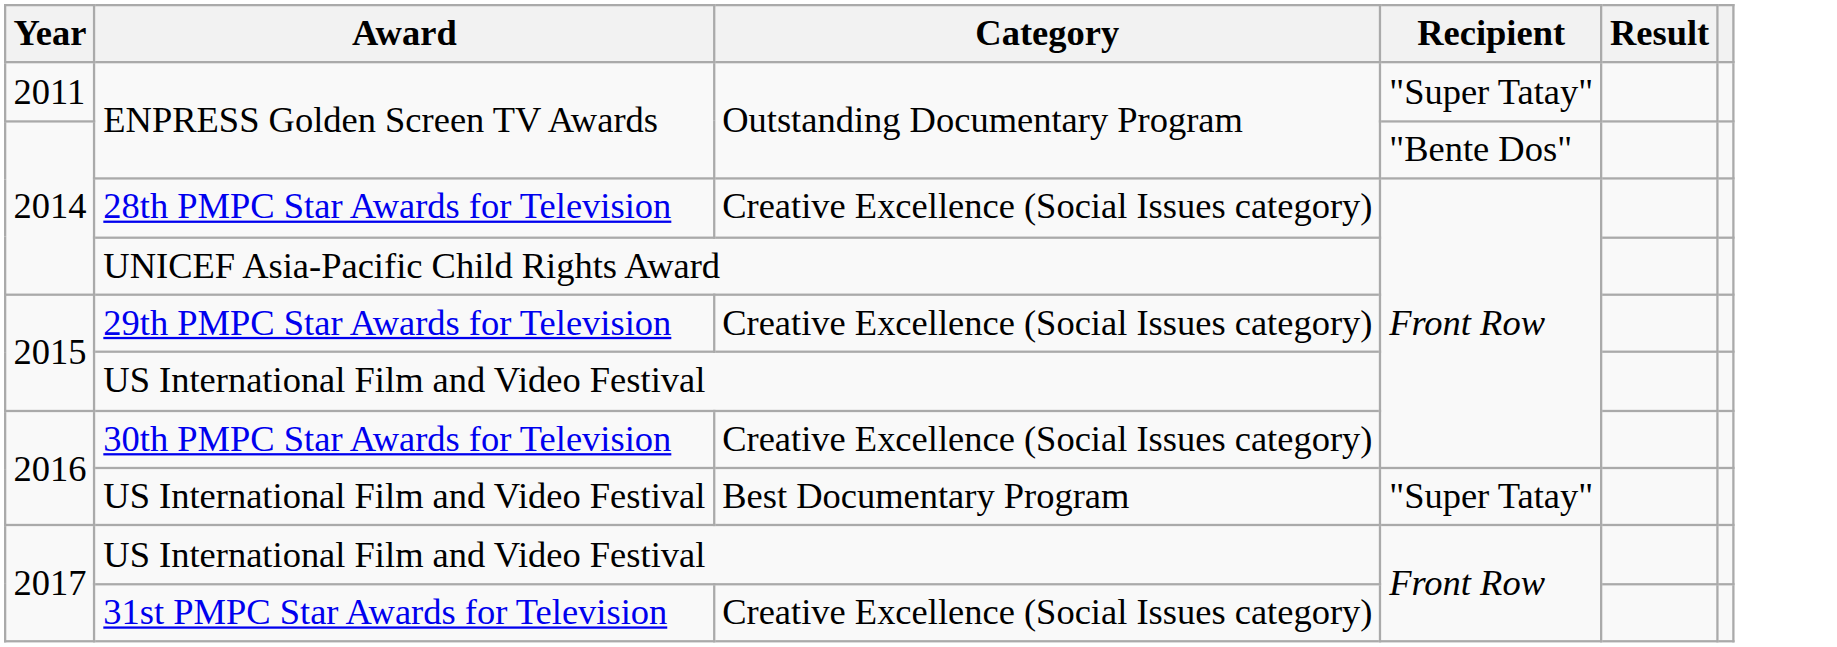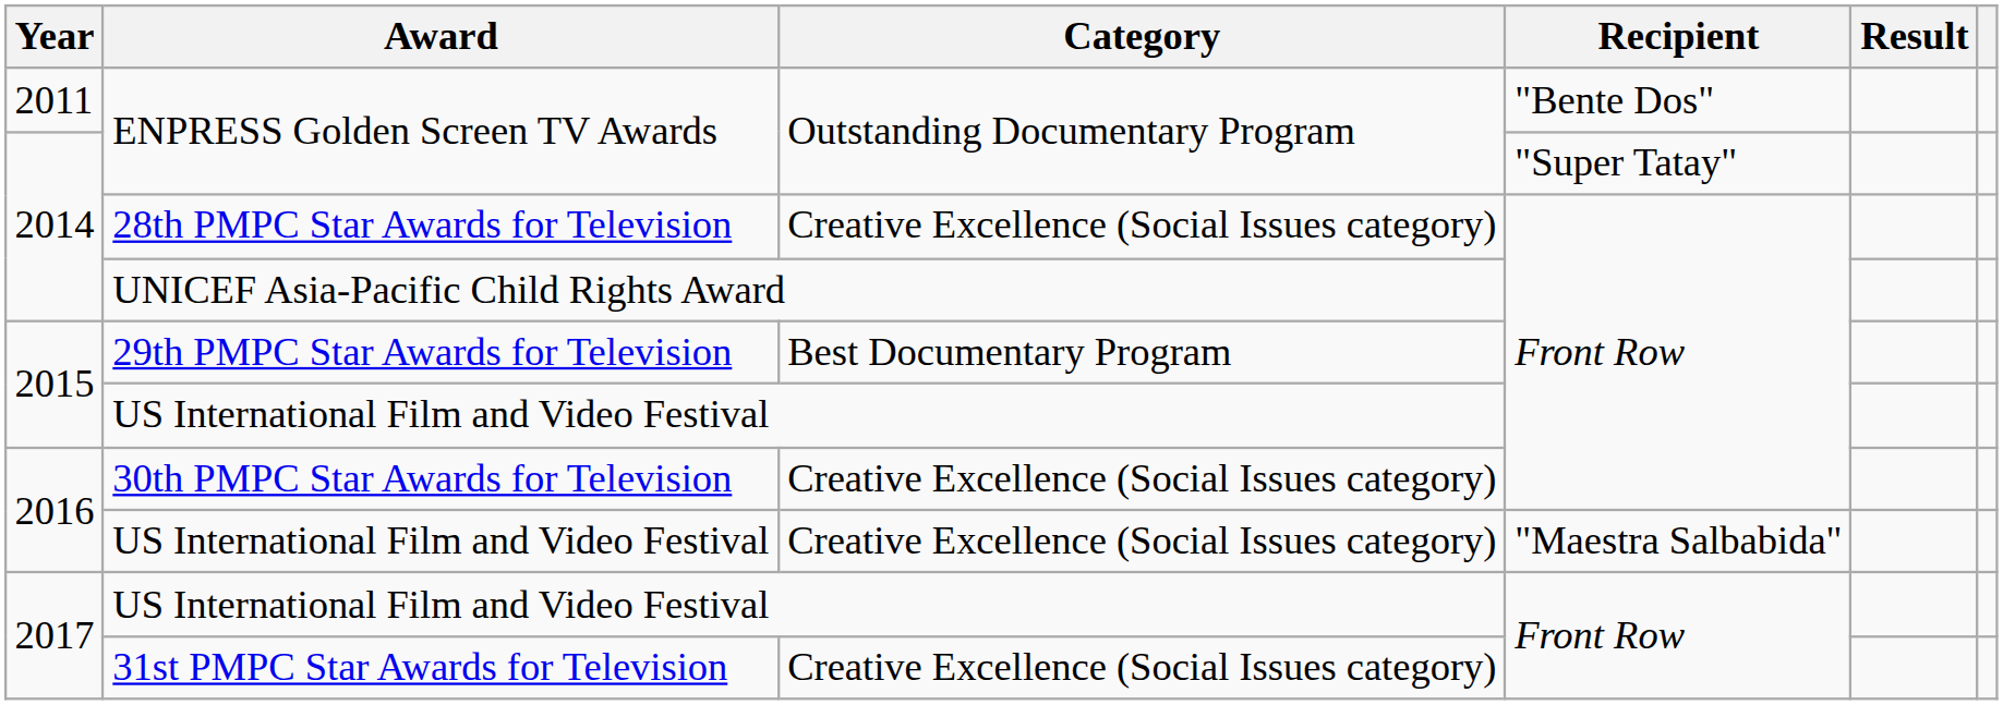 <table class="wikitable">
 <tr>
 <th>Year</th>
 <th>Award</th>
 <th>Category</th>
 <th>Recipient</th>
 <th>Result</th>
 <th></th>
 </tr>
 <tr>
 <td>2011</td>
 <td rowspan=2>ENPRESS Golden Screen TV Awards</td>
 <td rowspan=2>Outstanding Documentary Program</td>
-<td>"Super Tatay"</td>
+<td>"Bente Dos"</td>
 <td></td>
 <td></td>
 </tr>
 <tr>
 <td rowspan=3>2014</td>
-<td>"Bente Dos"</td>
+<td>"Super Tatay"</td>
 <td></td>
 <td></td>
 </tr>
 <tr>
 <td><a href='#'>28th PMPC Star Awards for Television</a></td>
 <td>Creative Excellence (Social Issues category)</td>
 <td rowspan=5><em>Front Row</em></td>
 <td></td>
 <td></td>
 </tr>
 <tr>
 <td colspan=2>UNICEF Asia-Pacific Child Rights Award</td>
 <td></td>
 <td></td>
 </tr>
 <tr>
 <td rowspan=2>2015</td>
 <td><a href='#'>29th PMPC Star Awards for Television</a></td>
-<td>Creative Excellence (Social Issues category)</td>
+<td>Best Documentary Program</td>
 <td></td>
 <td></td>
 </tr>
 <tr>
 <td colspan=2>US International Film and Video Festival</td>
 <td></td>
 <td></td>
 </tr>
 <tr>
 <td rowspan=2>2016</td>
 <td><a href='#'>30th PMPC Star Awards for Television</a></td>
 <td>Creative Excellence (Social Issues category)</td>
 <td></td>
 <td></td>
 </tr>
 <tr>
 <td>US International Film and Video Festival</td>
-<td>Best Documentary Program</td>
-<td>"Super Tatay"</td>
+<td>Creative Excellence (Social Issues category)</td>
+<td>"Maestra Salbabida"</td>
 <td></td>
 <td></td>
 </tr>
 <tr>
 <td rowspan=2>2017</td>
 <td colspan=2>US International Film and Video Festival</td>
 <td rowspan=2><em>Front Row</em></td>
 <td></td>
 <td></td>
 </tr>
 <tr>
 <td><a href='#'>31st PMPC Star Awards for Television</a></td>
 <td>Creative Excellence (Social Issues category)</td>
 <td></td>
 <td></td>
 </tr>
 </table>
